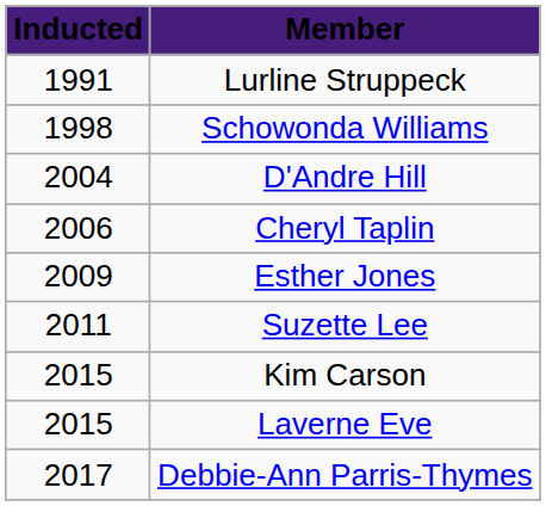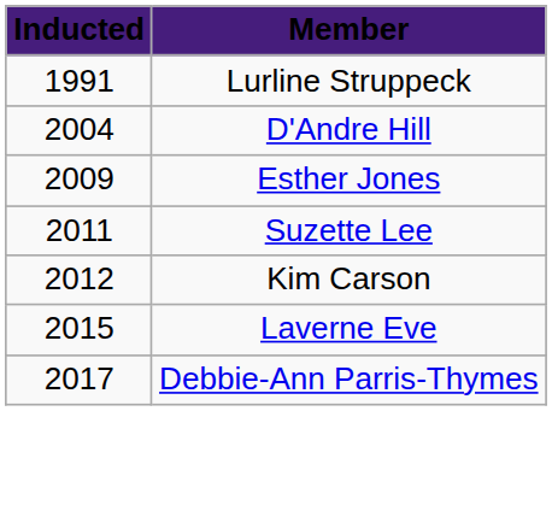 <table style="margin: 1em auto 1em auto" class="wikitable sortable">
 <tr>
 <th style="background:#461d7c; text-align:center;"><span>Inducted</span></th>
 <th style="background:#461d7c; text-align:center;"><span>Member</span></th>
 </tr>
 <tr style="text-align:center;">
 <td>1991</td>
 <td>Lurline Struppeck</td>
 </tr>
 <tr style="text-align:center;">
-<td>1998</td>
-<td><a href='#'>Schowonda Williams</a></td>
-</tr>
-<tr style="text-align:center;">
 <td>2004</td>
 <td><a href='#'>D'Andre Hill</a></td>
-</tr>
-<tr style="text-align:center;">
-<td>2006</td>
-<td><a href='#'>Cheryl Taplin</a></td>
 </tr>
 <tr style="text-align:center;">
 <td>2009</td>
 <td><a href='#'>Esther Jones</a></td>
 </tr>
 <tr style="text-align:center;">
 <td>2011</td>
 <td><a href='#'>Suzette Lee</a></td>
 </tr>
 <tr style="text-align:center;">
-<td>2015</td>
+<td>2012</td>
 <td>Kim Carson</td>
 </tr>
 <tr style="text-align:center;">
 <td>2015</td>
 <td><a href='#'>Laverne Eve</a></td>
 </tr>
 <tr style="text-align:center;">
 <td>2017</td>
 <td><a href='#'>Debbie-Ann Parris-Thymes</a></td>
 </tr>
 </table>
